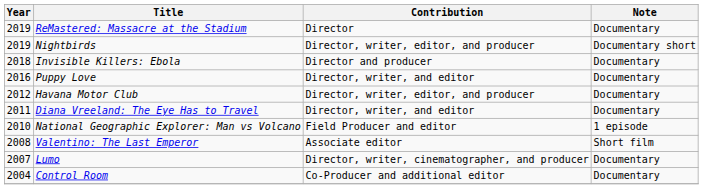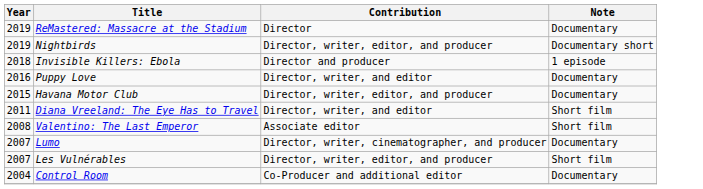 <table class="wikitable sortable">
 <tr>
 <th>Year</th>
 <th>Title</th>
 <th>Contribution</th>
 <th>Note</th>
 </tr>
 <tr>
 <td>2019</td>
 <td><em><a href='#'>ReMastered: Massacre at the Stadium</a></em></td>
 <td>Director</td>
 <td>Documentary</td>
 </tr>
 <tr>
 <td>2019</td>
 <td><em>Nightbirds</em></td>
 <td>Director, writer, editor, and producer</td>
 <td>Documentary short</td>
 </tr>
 <tr>
 <td>2018</td>
 <td><em>Invisible Killers: Ebola</em></td>
 <td>Director and producer</td>
-<td>Documentary</td>
+<td>1 episode</td>
 </tr>
 <tr>
 <td>2016</td>
 <td><em>Puppy Love</em></td>
 <td>Director, writer, and editor</td>
 <td>Documentary</td>
 </tr>
 <tr>
-<td>2012</td>
+<td>2015</td>
 <td><em>Havana Motor Club</em></td>
 <td>Director, writer, editor, and producer</td>
 <td>Documentary</td>
 </tr>
 <tr>
 <td>2011</td>
 <td><em><a href='#'>Diana Vreeland: The Eye Has to Travel</a></em></td>
 <td>Director, writer, and editor</td>
-<td>Documentary</td>
-</tr>
-<tr>
-<td>2010</td>
-<td><em>National Geographic Explorer: Man vs Volcano</em></td>
-<td>Field Producer and editor</td>
-<td>1 episode</td>
+<td>Short film</td>
 </tr>
 <tr>
 <td>2008</td>
 <td><em><a href='#'>Valentino: The Last Emperor</a></em></td>
 <td>Associate editor</td>
 <td>Short film</td>
 </tr>
 <tr>
 <td>2007</td>
 <td><em><a href='#'>Lumo</a></em></td>
 <td>Director, writer, cinematographer, and producer</td>
 <td>Documentary</td>
 </tr>
 <tr>
+<td>2007</td>
+<td><em>Les Vulnérables</em></td>
+<td>Director, writer, editor, and producer</td>
+<td>Short film</td>
+</tr>
+<tr>
 <td>2004</td>
 <td><em><a href='#'>Control Room</a></em></td>
 <td>Co-Producer and additional editor</td>
 <td>Documentary</td>
 </tr>
 <tr>
 </tr>
 </table>
